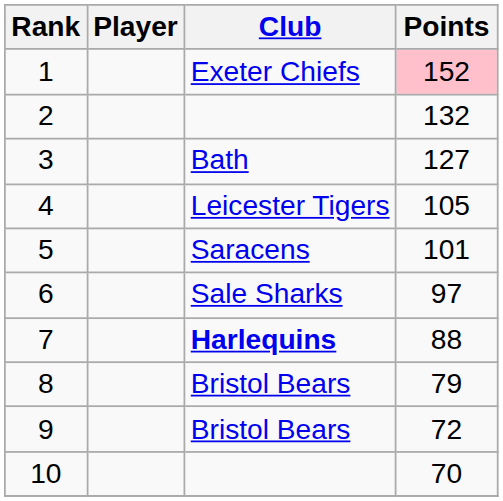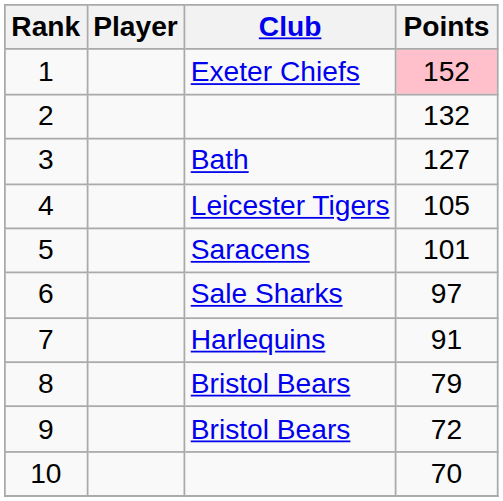 <table class="wikitable" style="text-align:center">
 <tr>
 <th>Rank</th>
 <th>Player</th>
 <th><a href='#'>Club</a></th>
 <th style="width:50px;">Points</th>
 </tr>
 <tr>
 <td>1</td>
 <td align=left></td>
 <td align=left><a href='#'>Exeter Chiefs</a></td>
 <td style="background: pink;">152</td>
 </tr>
 <tr>
 <td>2</td>
 <td align=left></td>
 <td align=left></td>
 <td>132</td>
 </tr>
 <tr>
 <td>3</td>
 <td align=left></td>
 <td align=left><a href='#'>Bath</a></td>
 <td>127</td>
 </tr>
 <tr>
 <td>4</td>
 <td align=left></td>
 <td align=left><a href='#'>Leicester Tigers</a></td>
 <td>105</td>
 </tr>
 <tr>
 <td>5</td>
 <td align=left></td>
 <td align=left><a href='#'>Saracens</a></td>
 <td>101</td>
 </tr>
 <tr>
 <td>6</td>
 <td align=left></td>
 <td align=left><a href='#'>Sale Sharks</a></td>
 <td>97</td>
 </tr>
 <tr>
 <td>7</td>
 <td align=left></td>
-<td align=left><strong><a href='#'>Harlequins</a></strong></td>
-<td>88</td>
+<td align=left><a href='#'>Harlequins</a></td>
+<td>91</td>
 </tr>
 <tr>
 <td>8</td>
 <td align=left></td>
 <td align=left><a href='#'>Bristol Bears</a></td>
 <td>79</td>
 </tr>
 <tr>
 <td>9</td>
 <td align=left></td>
 <td align=left><a href='#'>Bristol Bears</a></td>
 <td>72</td>
 </tr>
 <tr>
 <td>10</td>
 <td align=left></td>
 <td align=left></td>
 <td>70</td>
 </tr>
 <tr>
 </tr>
 </table>
